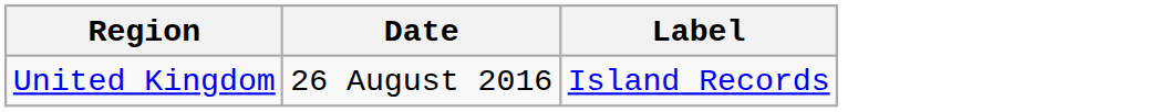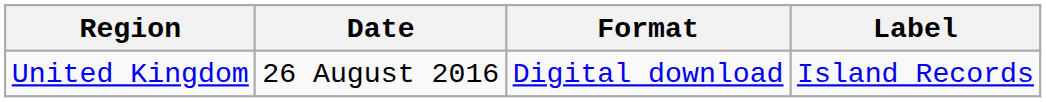 <table class=wikitable>
 <tr>
 <th>Region</th>
 <th>Date</th>
+<th>Format</th>
 <th>Label</th>
 </tr>
 <tr>
 <td><a href='#'>United Kingdom</a></td>
 <td>26 August 2016</td>
+<td><a href='#'>Digital download</a></td>
 <td><a href='#'>Island Records</a></td>
 </tr>
 </table>
